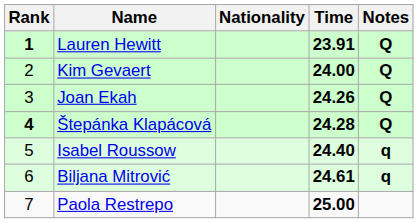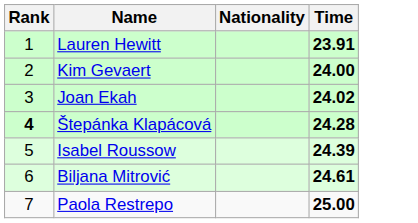 <table class="wikitable sortable" style="text-align:center">
 <tr>
 <th>Rank</th>
 <th>Name</th>
 <th>Nationality</th>
 <th>Time</th>
-<th>Notes</th>
 </tr>
 <tr bgcolor=ccffcc>
-<td><strong>1</strong></td>
+<td>1</td>
 <td align=left><a href='#'>Lauren Hewitt</a></td>
 <td align=left></td>
 <td><strong>23.91</strong></td>
-<td><strong>Q</strong></td>
 </tr>
 <tr bgcolor=ccffcc>
 <td>2</td>
 <td align=left><a href='#'>Kim Gevaert</a></td>
 <td align=left></td>
 <td><strong>24.00</strong></td>
-<td><strong>Q</strong></td>
 </tr>
 <tr bgcolor=ccffcc>
 <td>3</td>
 <td align=left><a href='#'>Joan Ekah</a></td>
 <td align=left></td>
-<td><strong>24.26</strong></td>
-<td><strong>Q</strong></td>
+<td><strong>24.02</strong></td>
 </tr>
 <tr bgcolor=ccffcc>
 <td><strong>4</strong></td>
 <td align=left><a href='#'>Štepánka Klapácová</a></td>
 <td align=left></td>
 <td><strong>24.28</strong></td>
-<td><strong>Q</strong></td>
 </tr>
 <tr bgcolor=ddffdd>
 <td>5</td>
 <td align=left><a href='#'>Isabel Roussow</a></td>
 <td align=left></td>
-<td><strong>24.40</strong></td>
-<td><strong>q</strong></td>
+<td><strong>24.39</strong></td>
 </tr>
 <tr bgcolor=ddffdd>
 <td>6</td>
 <td align=left><a href='#'>Biljana Mitrović</a></td>
 <td align=left></td>
 <td><strong>24.61</strong></td>
-<td><strong>q</strong></td>
 </tr>
 <tr>
 <td>7</td>
 <td align=left><a href='#'>Paola Restrepo</a></td>
 <td align=left></td>
 <td><strong>25.00</strong></td>
-<td></td>
 </tr>
 </table>
